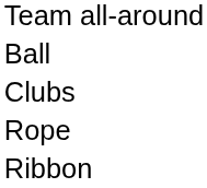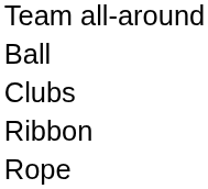 <table>
 <tr>
 <td><br></td>
 <td></td>
 <td></td>
 <td></td>
 </tr>
 <tr>
 <td>Team all-around<br></td>
 <td></td>
 <td></td>
 <td></td>
 </tr>
 <tr>
 <td>Ball <br></td>
 <td></td>
 <td></td>
 <td></td>
 </tr>
 <tr>
 <td>Clubs <br></td>
 <td></td>
 <td></td>
 <td></td>
 </tr>
 <tr>
+<td>Ribbon <br></td>
+<td></td>
+<td></td>
+<td></td>
+</tr>
+<tr>
 <td>Rope <br></td>
 <td></td>
 <td></td>
 <td></td>
 </tr>
-<tr>
-<td>Ribbon <br></td>
-<td></td>
-<td></td>
-<td></td>
-</tr>
 </table>
